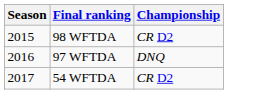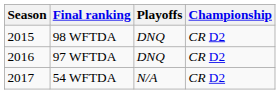 <table class="wikitable sortable">
 <tr>
 <th>Season</th>
 <th><a href='#'>Final ranking</a></th>
+<th>Playoffs</th>
 <th><a href='#'>Championship</a></th>
 </tr>
 <tr>
 <td>2015</td>
 <td>98 WFTDA</td>
+<td><em>DNQ</em></td>
 <td><em>CR</em> <a href='#'>D2</a></td>
 </tr>
 <tr>
 <td>2016</td>
 <td>97 WFTDA</td>
 <td><em>DNQ</em></td>
+<td><em>CR</em> <a href='#'>D2</a></td>
 </tr>
 <tr>
 <td>2017</td>
 <td>54 WFTDA</td>
+<td><em>N/A</em></td>
 <td><em>CR</em> <a href='#'>D2</a></td>
 </tr>
 </table>
